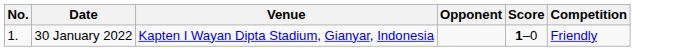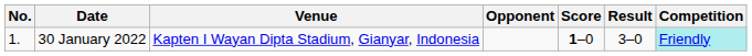 <table class="wikitable">
 <tr>
 <th>No.</th>
 <th>Date</th>
 <th>Venue</th>
 <th>Opponent</th>
 <th>Score</th>
+<th>Result</th>
 <th>Competition</th>
 </tr>
 <tr>
 <td>1.</td>
 <td>30 January 2022</td>
 <td><a href='#'>Kapten I Wayan Dipta Stadium</a>, <a href='#'>Gianyar</a>, <a href='#'>Indonesia</a></td>
 <td></td>
 <td align=center><strong>1</strong>–0</td>
-<td><a href='#'>Friendly</a></td>
+<td align=center>3–0</td>
+<td style="background: paleturquoise;"><a href='#'>Friendly</a></td>
 </tr>
 </table>
